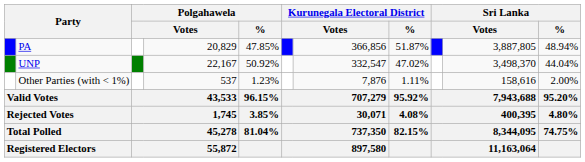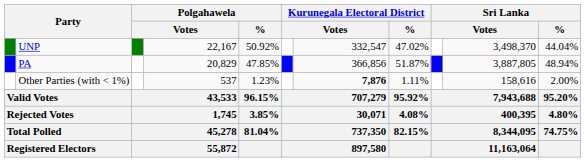 <table class="wikitable">
 <tr>
 <th colspan="2" width="144px"rowspan="2">Party</th>
 <th colspan="3" width="216px">Polgahawela</th>
 <th colspan="3" width="216px"><a href='#'>Kurunegala Electoral District</a></th>
 <th colspan="3" width="216px">Sri Lanka</th>
 </tr>
 <tr>
 <th colspan="2" width="144px">Votes</th>
 <th>%</th>
 <th colspan="2" width="144px">Votes</th>
 <th>%</th>
 <th colspan="2" width="144px">Votes</th>
 <th>%</th>
 </tr>
 <tr>
+<td style="background-color:green;" width="10px"></td>
+<td style="text-align:left;"><a href='#'>UNP</a></td>
+<td style="background-color:green;" width="10px"></td>
+<td style="text-align:right;">22,167</td>
+<td style="text-align:right;">50.92%</td>
+<td style="background-color:white;" width="10px"></td>
+<td style="text-align:right;">332,547</td>
+<td style="text-align:right;">47.02%</td>
+<td style="background-color:white;" width="10px"></td>
+<td style="text-align:right;">3,498,370</td>
+<td style="text-align:right;">44.04%</td>
+</tr>
+<tr>
 <td style="background-color:blue;" width="10px"></td>
 <td style="text-align:left;"><a href='#'>PA</a></td>
 <td style="background-color:white;" width="10px"></td>
 <td style="text-align:right;">20,829</td>
 <td style="text-align:right;">47.85%</td>
 <td style="background-color:blue;" width="10px"></td>
 <td style="text-align:right;">366,856</td>
 <td style="text-align:right;">51.87%</td>
 <td style="background-color:blue;" width="10px"></td>
 <td style="text-align:right;">3,887,805</td>
 <td style="text-align:right;">48.94%</td>
 </tr>
 <tr>
-<td style="background-color:green;" width="10px"></td>
-<td style="text-align:left;"><a href='#'>UNP</a></td>
-<td style="background-color:green;" width="10px"></td>
-<td style="text-align:right;">22,167</td>
-<td style="text-align:right;">50.92%</td>
-<td style="background-color:white;" width="10px"></td>
-<td style="text-align:right;">332,547</td>
-<td style="text-align:right;">47.02%</td>
-<td style="background-color:white;" width="10px"></td>
-<td style="text-align:right;">3,498,370</td>
-<td style="text-align:right;">44.04%</td>
-</tr>
-<tr>
 <td style="background-color:white;" width="10px"></td>
 <td style="text-align:left;">Other Parties (with < 1%)</td>
 <td style="background-color:white;" width="10px"></td>
 <td style="text-align:right;">537</td>
 <td style="text-align:right;">1.23%</td>
 <td style="background-color:white;" width="10px"></td>
-<td style="text-align:right;">7,876</td>
+<td style="text-align:right;"><strong>7,876</strong></td>
 <td style="text-align:right;">1.11%</td>
 <td style="background-color:white;" width="10px"></td>
 <td style="text-align:right;">158,616</td>
 <td style="text-align:right;">2.00%</td>
 </tr>
 <tr>
 <th colspan="2" width="144px"style="text-align:left;">Valid Votes</th>
 <th style="text-align:right;"colspan="2" width="144px">43,533</th>
 <th style="text-align:right;">96.15%</th>
 <th style="text-align:right;"colspan="2" width="144px">707,279</th>
 <th style="text-align:right;">95.92%</th>
 <th style="text-align:right;"colspan="2" width="144px">7,943,688</th>
 <th style="text-align:right;">95.20%</th>
 </tr>
 <tr>
 <th colspan="2" width="144px"style="text-align:left;">Rejected Votes</th>
 <th style="text-align:right;"colspan="2" width="144px">1,745</th>
 <th style="text-align:right;">3.85%</th>
 <th style="text-align:right;"colspan="2" width="144px">30,071</th>
 <th style="text-align:right;">4.08%</th>
 <th style="text-align:right;"colspan="2" width="144px">400,395</th>
 <th style="text-align:right;">4.80%</th>
 </tr>
 <tr>
 <th colspan="2" width="144px"style="text-align:left;">Total Polled</th>
 <th style="text-align:right;"colspan="2" width="144px">45,278</th>
 <th style="text-align:right;">81.04%</th>
 <th style="text-align:right;"colspan="2" width="144px">737,350</th>
 <th style="text-align:right;">82.15%</th>
 <th style="text-align:right;"colspan="2" width="144px">8,344,095</th>
 <th style="text-align:right;">74.75%</th>
 </tr>
 <tr>
 <th colspan="2" width="144px"style="text-align:left;">Registered Electors</th>
 <th style="text-align:right;"colspan="2" width="144px">55,872</th>
 <th></th>
 <th style="text-align:right;"colspan="2" width="144px">897,580</th>
 <th></th>
 <th style="text-align:right;"colspan="2" width="144px">11,163,064</th>
 <th></th>
 </tr>
 </table>
